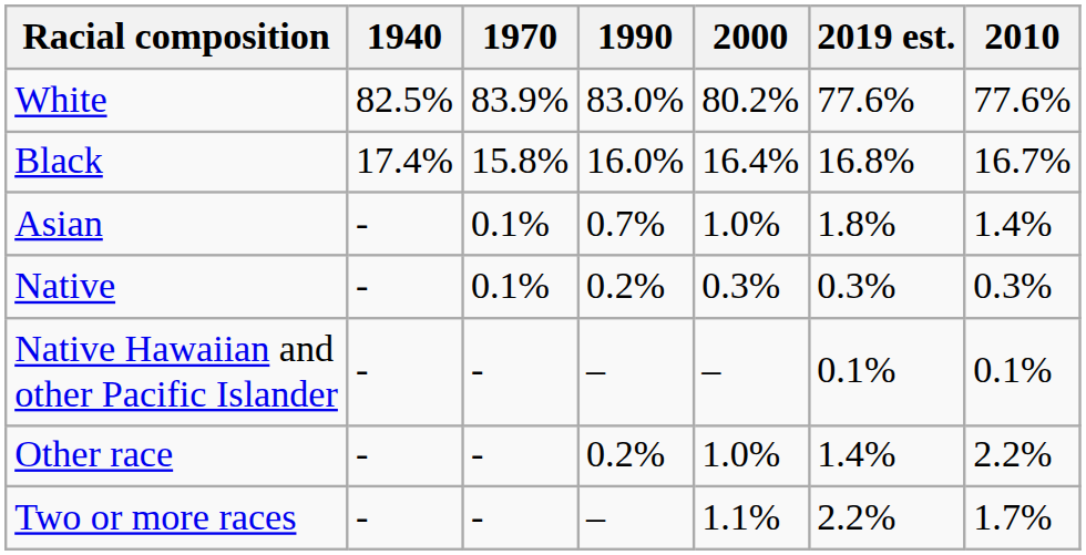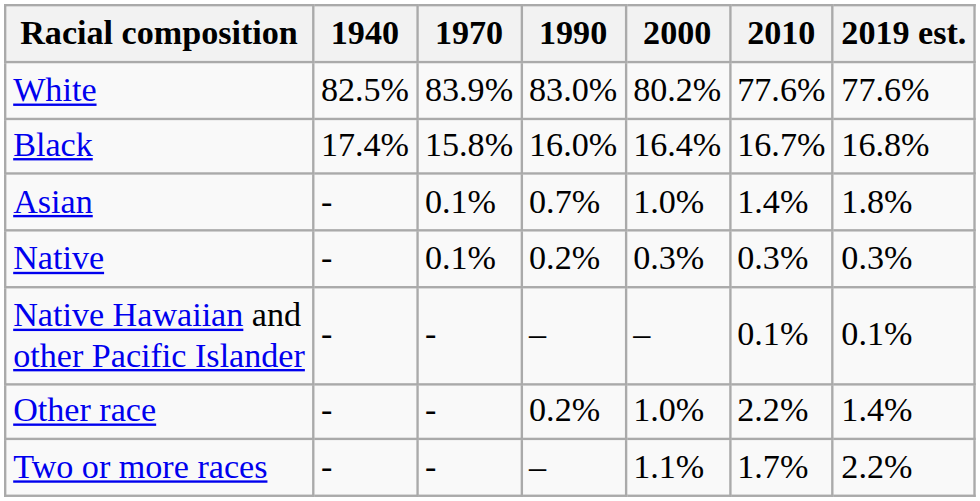 <table class="wikitable sortable collapsible" style="font-size: 90%;">
 <tr>
 <th>Racial composition</th>
 <th>1940</th>
 <th>1970</th>
 <th>1990</th>
 <th>2000</th>
+<th>2010</th>
 <th>2019 est.</th>
-<th>2010</th>
 </tr>
 <tr>
 <td><a href='#'>White</a></td>
 <td>82.5%</td>
 <td>83.9%</td>
 <td>83.0%</td>
 <td>80.2%</td>
 <td>77.6%</td>
 <td>77.6%</td>
 </tr>
 <tr>
 <td><a href='#'>Black</a></td>
 <td>17.4%</td>
 <td>15.8%</td>
 <td>16.0%</td>
 <td>16.4%</td>
+<td>16.7%</td>
 <td>16.8%</td>
-<td>16.7%</td>
 </tr>
 <tr>
 <td><a href='#'>Asian</a></td>
 <td>-</td>
 <td>0.1%</td>
 <td>0.7%</td>
 <td>1.0%</td>
+<td>1.4%</td>
 <td>1.8%</td>
-<td>1.4%</td>
 </tr>
 <tr>
 <td><a href='#'>Native</a></td>
 <td>-</td>
 <td>0.1%</td>
 <td>0.2%</td>
 <td>0.3%</td>
 <td>0.3%</td>
 <td>0.3%</td>
 </tr>
 <tr>
 <td><a href='#'>Native Hawaiian</a> and<br><a href='#'>other Pacific Islander</a></td>
 <td>-</td>
 <td>-</td>
 <td>–</td>
 <td>–</td>
 <td>0.1%</td>
 <td>0.1%</td>
 </tr>
 <tr>
 <td><a href='#'>Other race</a></td>
 <td>-</td>
 <td>-</td>
 <td>0.2%</td>
 <td>1.0%</td>
+<td>2.2%</td>
 <td>1.4%</td>
-<td>2.2%</td>
 </tr>
 <tr>
 <td><a href='#'>Two or more races</a></td>
 <td>-</td>
 <td>-</td>
 <td>–</td>
 <td>1.1%</td>
+<td>1.7%</td>
 <td>2.2%</td>
-<td>1.7%</td>
 </tr>
 </table>
